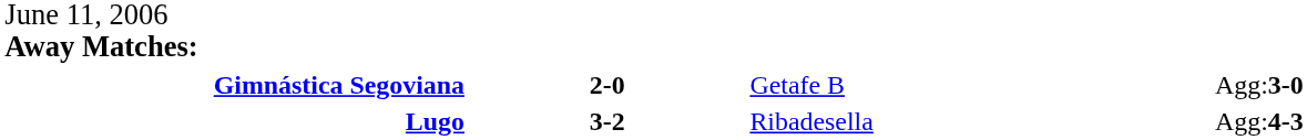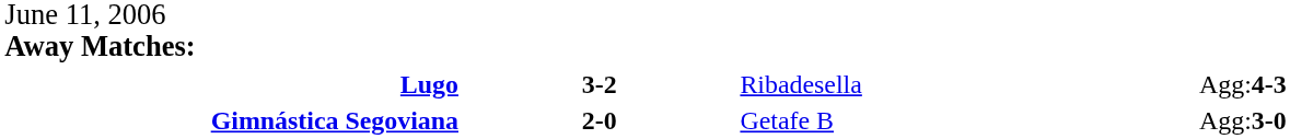 <table width=100% cellspacing=1>
 <tr>
 <th width=20%></th>
 <th width=12%></th>
 <th width=20%></th>
 <th></th>
 </tr>
 <tr>
 <td>June 11, 2006<br><strong>Away Matches:</strong></td>
 </tr>
 <tr style=font-size:90%>
+<td align=right><strong><a href='#'>Lugo</a></strong></td>
+<td align=center><strong>3-2</strong></td>
+<td><a href='#'>Ribadesella</a></td>
+<td>Agg:<strong>4-3</strong></td>
+</tr>
+<tr style=font-size:90%>
 <td align=right><strong><a href='#'>Gimnástica Segoviana</a></strong></td>
 <td align=center><strong>2-0</strong></td>
 <td><a href='#'>Getafe B</a></td>
 <td>Agg:<strong>3-0</strong></td>
 </tr>
-<tr style=font-size:90%>
-<td align=right><strong><a href='#'>Lugo</a></strong></td>
-<td align=center><strong>3-2</strong></td>
-<td><a href='#'>Ribadesella</a></td>
-<td>Agg:<strong>4-3</strong></td>
-</tr>
 </table>
